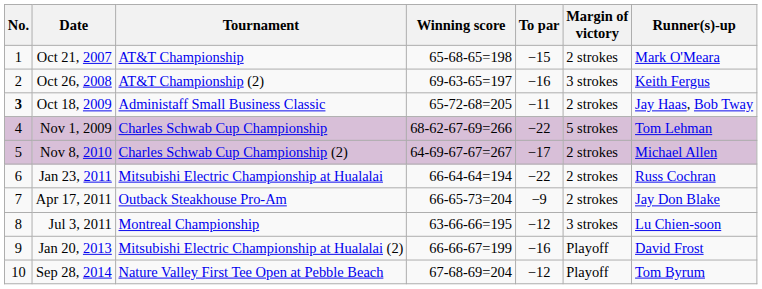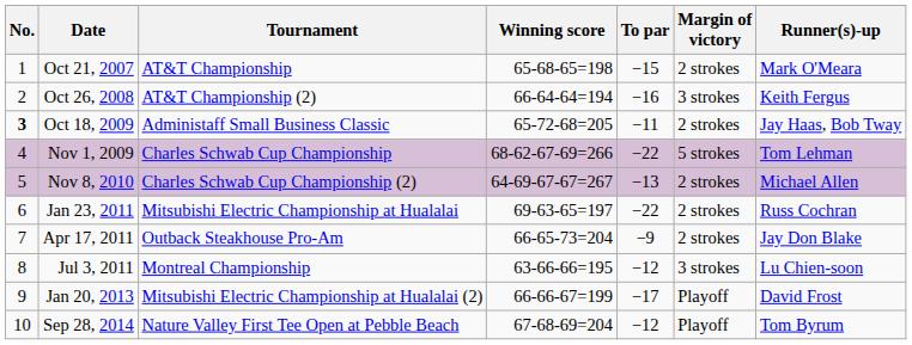 <table class="wikitable" style="font-size:95%;">
 <tr>
 <th>No.</th>
 <th>Date</th>
 <th>Tournament</th>
 <th>Winning score</th>
 <th>To par</th>
 <th>Margin of<br>victory</th>
 <th>Runner(s)-up</th>
 </tr>
 <tr>
 <td align=center>1</td>
 <td align=right>Oct 21, <a href='#'>2007</a></td>
 <td><a href='#'>AT&T Championship</a></td>
 <td align=right>65-68-65=198</td>
 <td align=center>−15</td>
 <td>2 strokes</td>
 <td> <a href='#'>Mark O'Meara</a></td>
 </tr>
 <tr>
 <td align=center>2</td>
 <td align=right>Oct 26, <a href='#'>2008</a></td>
 <td><a href='#'>AT&T Championship</a> (2)</td>
-<td align=right>69-63-65=197</td>
+<td align=right>66-64-64=194</td>
 <td align=center>−16</td>
 <td>3 strokes</td>
 <td> <a href='#'>Keith Fergus</a></td>
 </tr>
 <tr>
 <td align=center><strong>3</strong></td>
 <td align=right>Oct 18, <a href='#'>2009</a></td>
 <td><a href='#'>Administaff Small Business Classic</a></td>
 <td align=right>65-72-68=205</td>
 <td align=center>−11</td>
 <td>2 strokes</td>
 <td> <a href='#'>Jay Haas</a>,  <a href='#'>Bob Tway</a></td>
 </tr>
 <tr style="background:thistle;">
 <td align=center>4</td>
 <td align=right>Nov 1, 2009</td>
 <td><a href='#'>Charles Schwab Cup Championship</a></td>
 <td align=right>68-62-67-69=266</td>
 <td align=center>−22</td>
 <td>5 strokes</td>
 <td> <a href='#'>Tom Lehman</a></td>
 </tr>
 <tr style="background:thistle;">
 <td align=center>5</td>
 <td align=right>Nov 8, <a href='#'>2010</a></td>
 <td><a href='#'>Charles Schwab Cup Championship</a> (2)</td>
 <td align=right>64-69-67-67=267</td>
-<td align=center>−17</td>
+<td align=center>−13</td>
 <td>2 strokes</td>
 <td> <a href='#'>Michael Allen</a></td>
 </tr>
 <tr>
 <td align=center>6</td>
 <td align=right>Jan 23, <a href='#'>2011</a></td>
 <td><a href='#'>Mitsubishi Electric Championship at Hualalai</a></td>
-<td align=right>66-64-64=194</td>
+<td align=right>69-63-65=197</td>
 <td align=center>−22</td>
 <td>2 strokes</td>
 <td> <a href='#'>Russ Cochran</a></td>
 </tr>
 <tr>
 <td align=center>7</td>
 <td align=right>Apr 17, 2011</td>
 <td><a href='#'>Outback Steakhouse Pro-Am</a></td>
 <td align=right>66-65-73=204</td>
 <td align=center>−9</td>
 <td>2 strokes</td>
 <td> <a href='#'>Jay Don Blake</a></td>
 </tr>
 <tr>
 <td align=center>8</td>
 <td align=right>Jul 3, 2011</td>
 <td><a href='#'>Montreal Championship</a></td>
 <td align=right>63-66-66=195</td>
 <td align=center>−12</td>
 <td>3 strokes</td>
 <td> <a href='#'>Lu Chien-soon</a></td>
 </tr>
 <tr>
 <td align=center>9</td>
 <td align=right>Jan 20, <a href='#'>2013</a></td>
 <td><a href='#'>Mitsubishi Electric Championship at Hualalai</a> (2)</td>
 <td align=right>66-66-67=199</td>
-<td align=center>−16</td>
+<td align=center>−17</td>
 <td>Playoff</td>
 <td> <a href='#'>David Frost</a></td>
 </tr>
 <tr>
 <td align=center>10</td>
 <td align=right>Sep 28, <a href='#'>2014</a></td>
 <td><a href='#'>Nature Valley First Tee Open at Pebble Beach</a></td>
 <td align=right>67-68-69=204</td>
 <td align=center>−12</td>
 <td>Playoff</td>
 <td> <a href='#'>Tom Byrum</a></td>
 </tr>
 </table>
